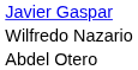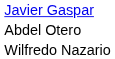 <table>
 <tr>
 <th></th>
 <td> <a href='#'>Javier Gaspar</a></td>
 </tr>
 <tr>
 <th></th>
-<td>Wilfredo Nazario</td>
+<td>Abdel Otero</td>
 </tr>
 <tr>
 <th></th>
-<td>Abdel Otero</td>
+<td>Wilfredo Nazario</td>
 </tr>
 </table>
